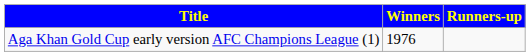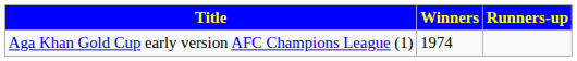 <table class="wikitable">
 <tr>
 <th style="background:blue; color:yellow; text-align:center;">Title</th>
 <th style="background:blue; color:yellow; text-align:center;">Winners</th>
 <th style="background:blue; color:yellow; text-align:center;">Runners-up</th>
 </tr>
 <tr>
 <td VAlign=Top><a href='#'>Aga Khan Gold Cup</a> early version <a href='#'>AFC Champions League</a> (1)</td>
-<td VAlign=Top>1976</td>
+<td VAlign=Top>1974</td>
 <td VAlign=Top></td>
 </tr>
 </table>
